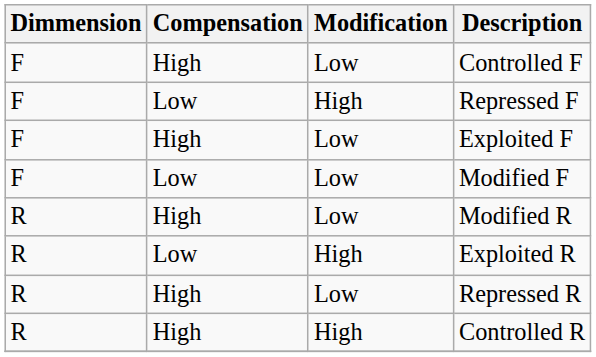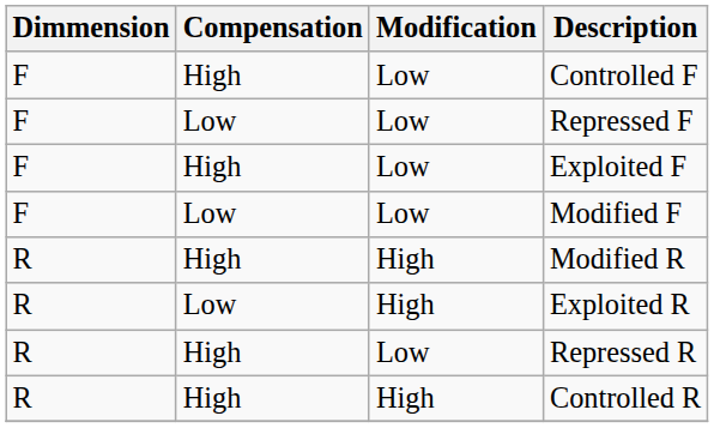 <table class="wikitable mw-collapsible autocollapse" border=" none" style="margin-left: auto; margin-right: auto">
 <tr>
 <th rowspan=1>Dimmension</th>
 <th colspan=1>Compensation</th>
 <th colspan=1>Modification</th>
 <th colspan=1>Description</th>
 </tr>
 <tr>
 <td>F</td>
 <td>High</td>
 <td>Low</td>
 <td>Controlled F</td>
 </tr>
 <tr>
 <td>F</td>
 <td>Low</td>
-<td>High</td>
+<td>Low</td>
 <td>Repressed F</td>
 </tr>
 <tr>
 <td>F</td>
 <td>High</td>
 <td>Low</td>
 <td>Exploited F</td>
 </tr>
 <tr>
 <td>F</td>
 <td>Low</td>
 <td>Low</td>
 <td>Modified F</td>
 </tr>
 <tr>
 <td>R</td>
 <td>High</td>
-<td>Low</td>
+<td>High</td>
 <td>Modified R</td>
 </tr>
 <tr>
 <td>R</td>
 <td>Low</td>
 <td>High</td>
 <td>Exploited R</td>
 </tr>
 <tr>
 <td>R</td>
 <td>High</td>
 <td>Low</td>
 <td>Repressed R</td>
 </tr>
 <tr>
 <td>R</td>
 <td>High</td>
 <td>High</td>
 <td>Controlled R</td>
 </tr>
 <tr>
 </tr>
 </table>
